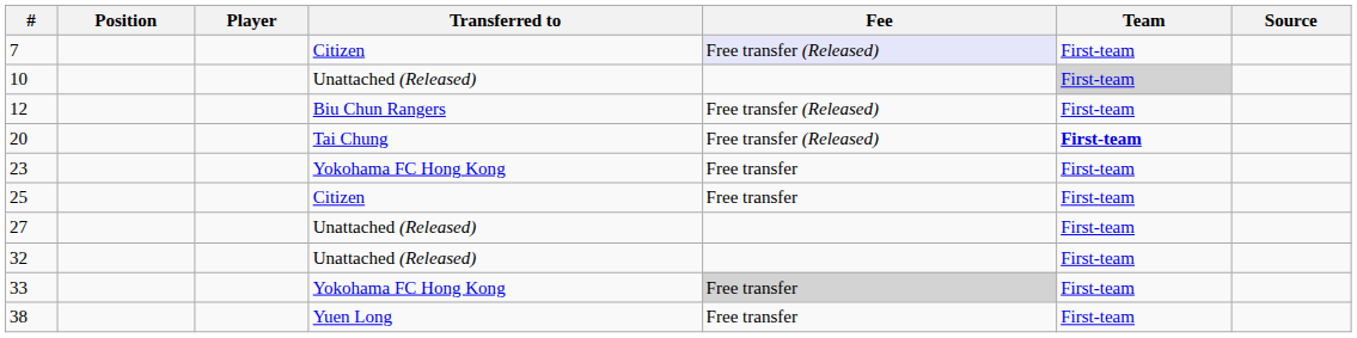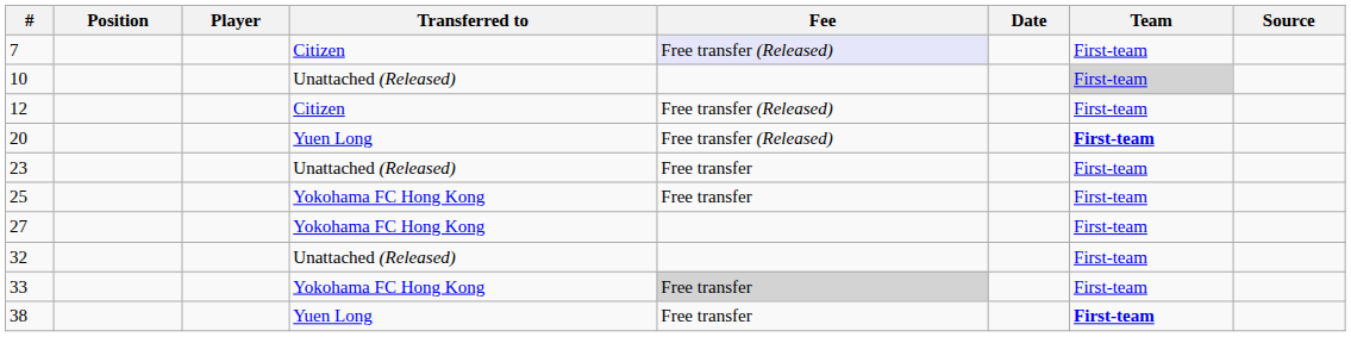 <table class="wikitable sortable" style="width:90%; text-align:center; font-size:95%; text-align:left;">
 <tr>
 <th><strong>#</strong></th>
 <th><strong>Position </strong></th>
 <th><strong>Player </strong></th>
 <th><strong>Transferred to</strong></th>
 <th><strong>Fee </strong></th>
+<th><strong>Date </strong></th>
 <th><strong>Team</strong></th>
 <th><strong>Source</strong></th>
 </tr>
 <tr>
 <td>7</td>
 <td></td>
 <td></td>
 <td><a href='#'>Citizen</a></td>
 <td style="background: lavender;">Free transfer <em>(Released)</em></td>
+<td></td>
 <td><a href='#'>First-team</a></td>
 <td></td>
 </tr>
 <tr>
 <td>10</td>
 <td></td>
 <td></td>
 <td>Unattached <em>(Released)</em></td>
 <td></td>
+<td></td>
 <td style="background: lightgrey;"><a href='#'>First-team</a></td>
 <td></td>
 </tr>
 <tr>
 <td>12</td>
 <td></td>
 <td></td>
-<td><a href='#'>Biu Chun Rangers</a></td>
+<td><a href='#'>Citizen</a></td>
 <td>Free transfer <em>(Released)</em></td>
+<td></td>
 <td><a href='#'>First-team</a></td>
 <td></td>
 </tr>
 <tr>
 <td>20</td>
 <td></td>
 <td></td>
-<td><a href='#'>Tai Chung</a></td>
+<td><a href='#'>Yuen Long</a></td>
 <td>Free transfer <em>(Released)</em></td>
+<td></td>
 <td><strong><a href='#'>First-team</a></strong></td>
 <td></td>
 </tr>
 <tr>
 <td>23</td>
 <td></td>
 <td></td>
-<td><a href='#'>Yokohama FC Hong Kong</a></td>
+<td>Unattached <em>(Released)</em></td>
 <td>Free transfer</td>
+<td></td>
 <td><a href='#'>First-team</a></td>
 <td></td>
 </tr>
 <tr>
 <td>25</td>
 <td></td>
 <td></td>
-<td><a href='#'>Citizen</a></td>
+<td><a href='#'>Yokohama FC Hong Kong</a></td>
 <td>Free transfer</td>
+<td></td>
 <td><a href='#'>First-team</a></td>
 <td></td>
 </tr>
 <tr>
 <td>27</td>
 <td></td>
 <td></td>
-<td>Unattached <em>(Released)</em></td>
+<td><a href='#'>Yokohama FC Hong Kong</a></td>
+<td></td>
 <td></td>
 <td><a href='#'>First-team</a></td>
 <td></td>
 </tr>
 <tr>
 <td>32</td>
 <td></td>
 <td></td>
 <td>Unattached <em>(Released)</em></td>
 <td></td>
+<td></td>
 <td><a href='#'>First-team</a></td>
 <td></td>
 </tr>
 <tr>
 <td>33</td>
 <td></td>
 <td></td>
 <td><a href='#'>Yokohama FC Hong Kong</a></td>
 <td style="background: lightgrey;">Free transfer</td>
+<td></td>
 <td><a href='#'>First-team</a></td>
 <td></td>
 </tr>
 <tr>
 <td>38</td>
 <td></td>
 <td></td>
 <td><a href='#'>Yuen Long</a></td>
 <td>Free transfer</td>
-<td><a href='#'>First-team</a></td>
+<td></td>
+<td><strong><a href='#'>First-team</a></strong></td>
 <td></td>
 </tr>
 </table>
